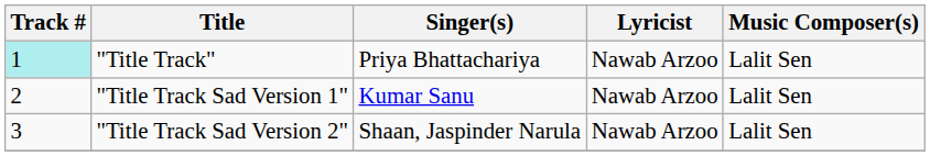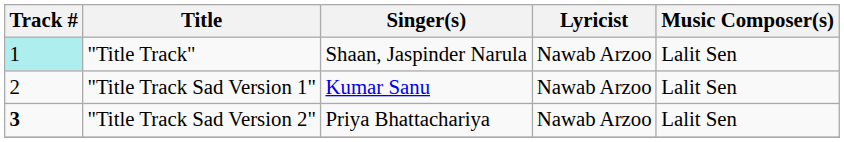 <table class="wikitable ">
 <tr>
 <th>Track #</th>
 <th>Title</th>
 <th>Singer(s)</th>
 <th>Lyricist</th>
 <th>Music Composer(s)</th>
 </tr>
 <tr>
 <td style="background: paleturquoise;">1</td>
 <td>"Title Track"</td>
-<td>Priya Bhattachariya</td>
+<td>Shaan, Jaspinder Narula</td>
 <td>Nawab Arzoo</td>
 <td>Lalit Sen</td>
 </tr>
 <tr>
 <td>2</td>
 <td>"Title Track Sad Version 1"</td>
 <td><a href='#'>Kumar Sanu</a></td>
 <td>Nawab Arzoo</td>
 <td>Lalit Sen</td>
 </tr>
 <tr>
-<td>3</td>
+<td><strong>3</strong></td>
 <td>"Title Track Sad Version 2"</td>
-<td>Shaan, Jaspinder Narula</td>
+<td>Priya Bhattachariya</td>
 <td>Nawab Arzoo</td>
 <td>Lalit Sen</td>
 </tr>
 <tr>
 </tr>
 </table>
